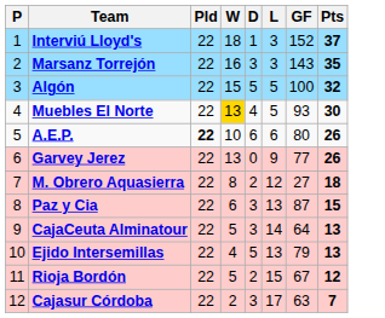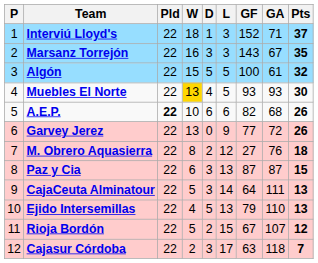 <table class="wikitable sortable" style="text-align: center;">
 <tr>
 <th align="center">P</th>
 <th align="center">Team</th>
 <th align="center">Pld</th>
 <th align="center">W</th>
 <th align="center">D</th>
 <th align="center">L</th>
 <th align="center">GF</th>
+<th align="center">GA</th>
 <th align="center">Pts</th>
 </tr>
 <tr ! style="background:#97DEFF;">
 <td>1</td>
 <td align="left"><strong><a href='#'>Interviú Lloyd's</a>  </strong></td>
 <td>22</td>
 <td>18</td>
 <td>1</td>
 <td>3</td>
 <td>152</td>
+<td>71</td>
 <td><strong>37</strong></td>
 </tr>
 <tr ! style="background:#97DEFF;">
 <td>2</td>
 <td align="left"><strong><a href='#'>Marsanz Torrejón</a>  </strong></td>
 <td>22</td>
 <td>16</td>
 <td>3</td>
 <td>3</td>
 <td>143</td>
+<td>67</td>
 <td><strong>35</strong></td>
 </tr>
 <tr ! style="background:#97DEFF;">
 <td>3</td>
 <td align="left"><strong><a href='#'>Algón</a>	 </strong></td>
 <td>22</td>
 <td>15</td>
 <td>5</td>
 <td>5</td>
 <td>100</td>
+<td>61</td>
 <td><strong>32</strong></td>
 </tr>
 <tr>
 <td>4</td>
 <td align="left"><strong><a href='#'>Muebles El Norte</a></strong></td>
 <td>22</td>
 <td style="background: gold;">13</td>
 <td>4</td>
 <td>5</td>
 <td>93</td>
+<td>93</td>
 <td><strong>30</strong></td>
 </tr>
 <tr>
 <td>5</td>
 <td align="left"><strong><a href='#'>A.E.P.</a> 	    </strong></td>
 <td><strong>22</strong></td>
 <td>10</td>
 <td>6</td>
 <td>6</td>
-<td>80</td>
+<td>82</td>
+<td>68</td>
 <td><strong>26</strong></td>
 </tr>
 <tr ! style="background:#FFCCCC;">
 <td>6</td>
 <td align="left"><strong><a href='#'>Garvey Jerez</a> 	</strong></td>
 <td>22</td>
 <td>13</td>
 <td>0</td>
 <td>9</td>
 <td>77</td>
+<td>72</td>
 <td><strong>26</strong></td>
 </tr>
 <tr ! style="background:#FFCCCC;">
 <td>7</td>
 <td align="left"><strong><a href='#'>M. Obrero Aquasierra</a></strong></td>
 <td>22</td>
 <td>8</td>
 <td>2</td>
 <td>12</td>
 <td>27</td>
+<td>76</td>
 <td><strong>18</strong></td>
 </tr>
 <tr ! style="background:#FFCCCC;">
 <td>8</td>
 <td align="left"><strong><a href='#'>Paz y Cia</a>  </strong></td>
 <td>22</td>
 <td>6</td>
 <td>3</td>
 <td>13</td>
+<td>87</td>
 <td>87</td>
 <td><strong>15</strong></td>
 </tr>
 <tr ! style="background:#FFCCCC;">
 <td>9</td>
 <td align="left"><strong><a href='#'>CajaCeuta Alminatour</a></strong></td>
 <td>22</td>
 <td>5</td>
 <td>3</td>
 <td>14</td>
 <td>64</td>
+<td>111</td>
 <td><strong>13</strong></td>
 </tr>
 <tr ! style="background:#FFCCCC;">
 <td>10</td>
 <td align="left"><strong><a href='#'>Ejido Intersemillas</a></strong></td>
 <td>22</td>
 <td>4</td>
 <td>5</td>
 <td>13</td>
 <td>79</td>
+<td>110</td>
 <td><strong>13</strong></td>
 </tr>
 <tr ! style="background:#FFCCCC;">
 <td>11</td>
 <td align="left"><strong><a href='#'>Rioja Bordón</a>  </strong></td>
 <td>22</td>
 <td>5</td>
 <td>2</td>
 <td>15</td>
 <td>67</td>
+<td>107</td>
 <td><strong>12</strong></td>
 </tr>
 <tr ! style="background:#FFCCCC;">
 <td>12</td>
 <td align="left"><strong><a href='#'>Cajasur Córdoba</a></strong></td>
 <td>22</td>
 <td>2</td>
 <td>3</td>
 <td>17</td>
 <td>63</td>
+<td>118</td>
 <td><strong>7</strong></td>
 </tr>
 </table>
